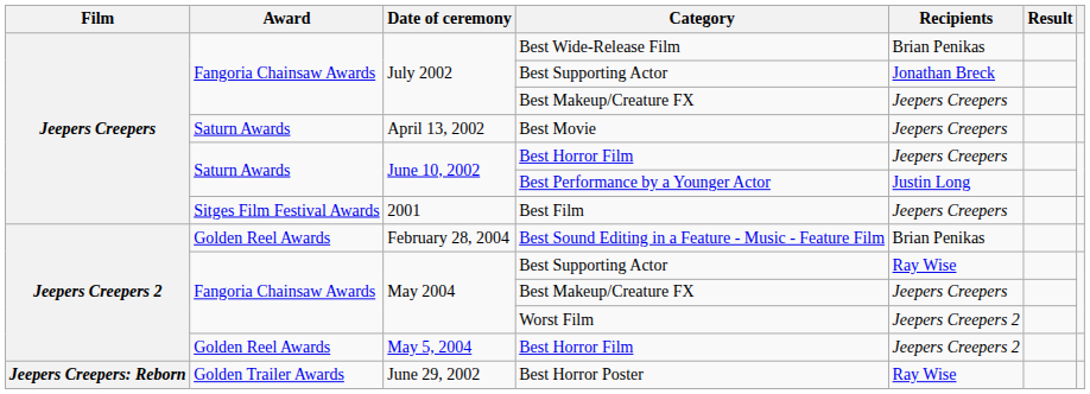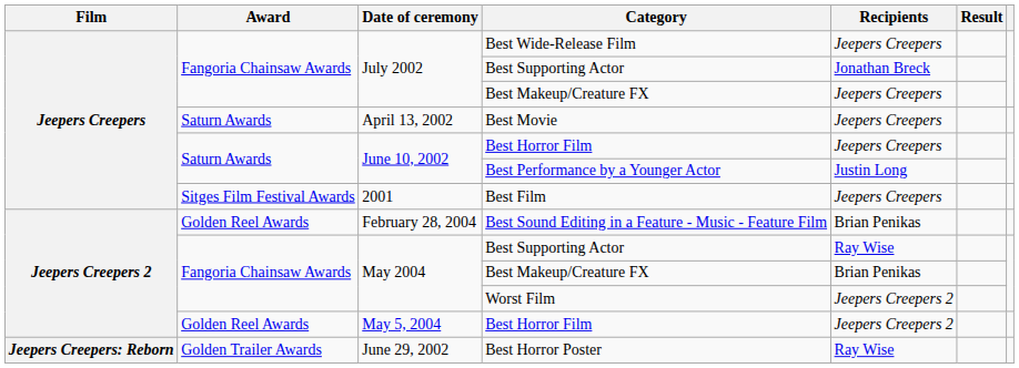 <table class="wikitable plainrowheaders sortable" style="font-size: 90%;">
 <tr>
 <th scope="col">Film</th>
 <th scope="col">Award</th>
 <th scope="col">Date of ceremony</th>
 <th scope="col">Category</th>
 <th scope="col">Recipients</th>
 <th scope="col">Result</th>
 <th scope="col" class="unsortable"></th>
 </tr>
 <tr>
 <th rowspan=7><em>Jeepers Creepers</em></th>
 <td rowspan=3><a href='#'>Fangoria Chainsaw Awards</a></td>
 <td rowspan=3>July 2002</td>
 <td>Best Wide-Release Film</td>
-<td>Brian Penikas</td>
+<td><em>Jeepers Creepers</em></td>
 <td></td>
 <td style="text-align:center;" rowspan=3></td>
 </tr>
 <tr>
 <td>Best Supporting Actor</td>
 <td><a href='#'>Jonathan Breck</a></td>
 <td></td>
 </tr>
 <tr>
 <td>Best Makeup/Creature FX</td>
 <td><em>Jeepers Creepers</em></td>
 <td></td>
 </tr>
 <tr>
 <td><a href='#'>Saturn Awards</a></td>
 <td>April 13, 2002</td>
 <td>Best Movie</td>
 <td><em>Jeepers Creepers</em></td>
 <td></td>
 <td style="text-align:center;"></td>
 </tr>
 <tr>
 <td rowspan=2><a href='#'>Saturn Awards</a></td>
 <td rowspan=2><a href='#'>June 10, 2002</a></td>
 <td><a href='#'>Best Horror Film</a></td>
 <td><em>Jeepers Creepers</em></td>
 <td></td>
 <td style="text-align:center;" rowspan=2></td>
 </tr>
 <tr>
 <td><a href='#'>Best Performance by a Younger Actor</a></td>
 <td><a href='#'>Justin Long</a></td>
 <td></td>
 </tr>
 <tr>
 <td><a href='#'>Sitges Film Festival Awards</a></td>
 <td>2001</td>
 <td>Best Film</td>
 <td><em>Jeepers Creepers</em></td>
 <td></td>
 <td style="text-align:center;"></td>
 </tr>
 <tr>
 <th rowspan=5><em>Jeepers Creepers 2</em></th>
 <td><a href='#'>Golden Reel Awards</a></td>
 <td>February 28, 2004</td>
 <td><a href='#'>Best Sound Editing in a Feature - Music - Feature Film</a></td>
 <td>Brian Penikas</td>
 <td></td>
 <td style="text-align:center;"></td>
 </tr>
 <tr>
 <td rowspan=3><a href='#'>Fangoria Chainsaw Awards</a></td>
 <td rowspan=3>May 2004</td>
 <td>Best Supporting Actor</td>
 <td><a href='#'>Ray Wise</a></td>
 <td></td>
 <td style="text-align:center;" rowspan=3></td>
 </tr>
 <tr>
 <td>Best Makeup/Creature FX</td>
-<td><em>Jeepers Creepers</em></td>
+<td>Brian Penikas</td>
 <td></td>
 </tr>
 <tr>
 <td>Worst Film</td>
 <td><em>Jeepers Creepers 2</em></td>
 <td></td>
 </tr>
 <tr>
 <td><a href='#'>Golden Reel Awards</a></td>
 <td><a href='#'>May 5, 2004</a></td>
 <td><a href='#'>Best Horror Film</a></td>
 <td><em>Jeepers Creepers 2</em></td>
 <td></td>
 <td style="text-align:center;"></td>
 </tr>
 <tr>
 <th><em>Jeepers Creepers: Reborn</em></th>
 <td><a href='#'>Golden Trailer Awards</a></td>
 <td>June 29, 2002</td>
 <td>Best Horror Poster</td>
 <td><a href='#'>Ray Wise</a></td>
 <td></td>
 <td style="text-align:center;" rowspan=3></td>
 </tr>
 </table>
